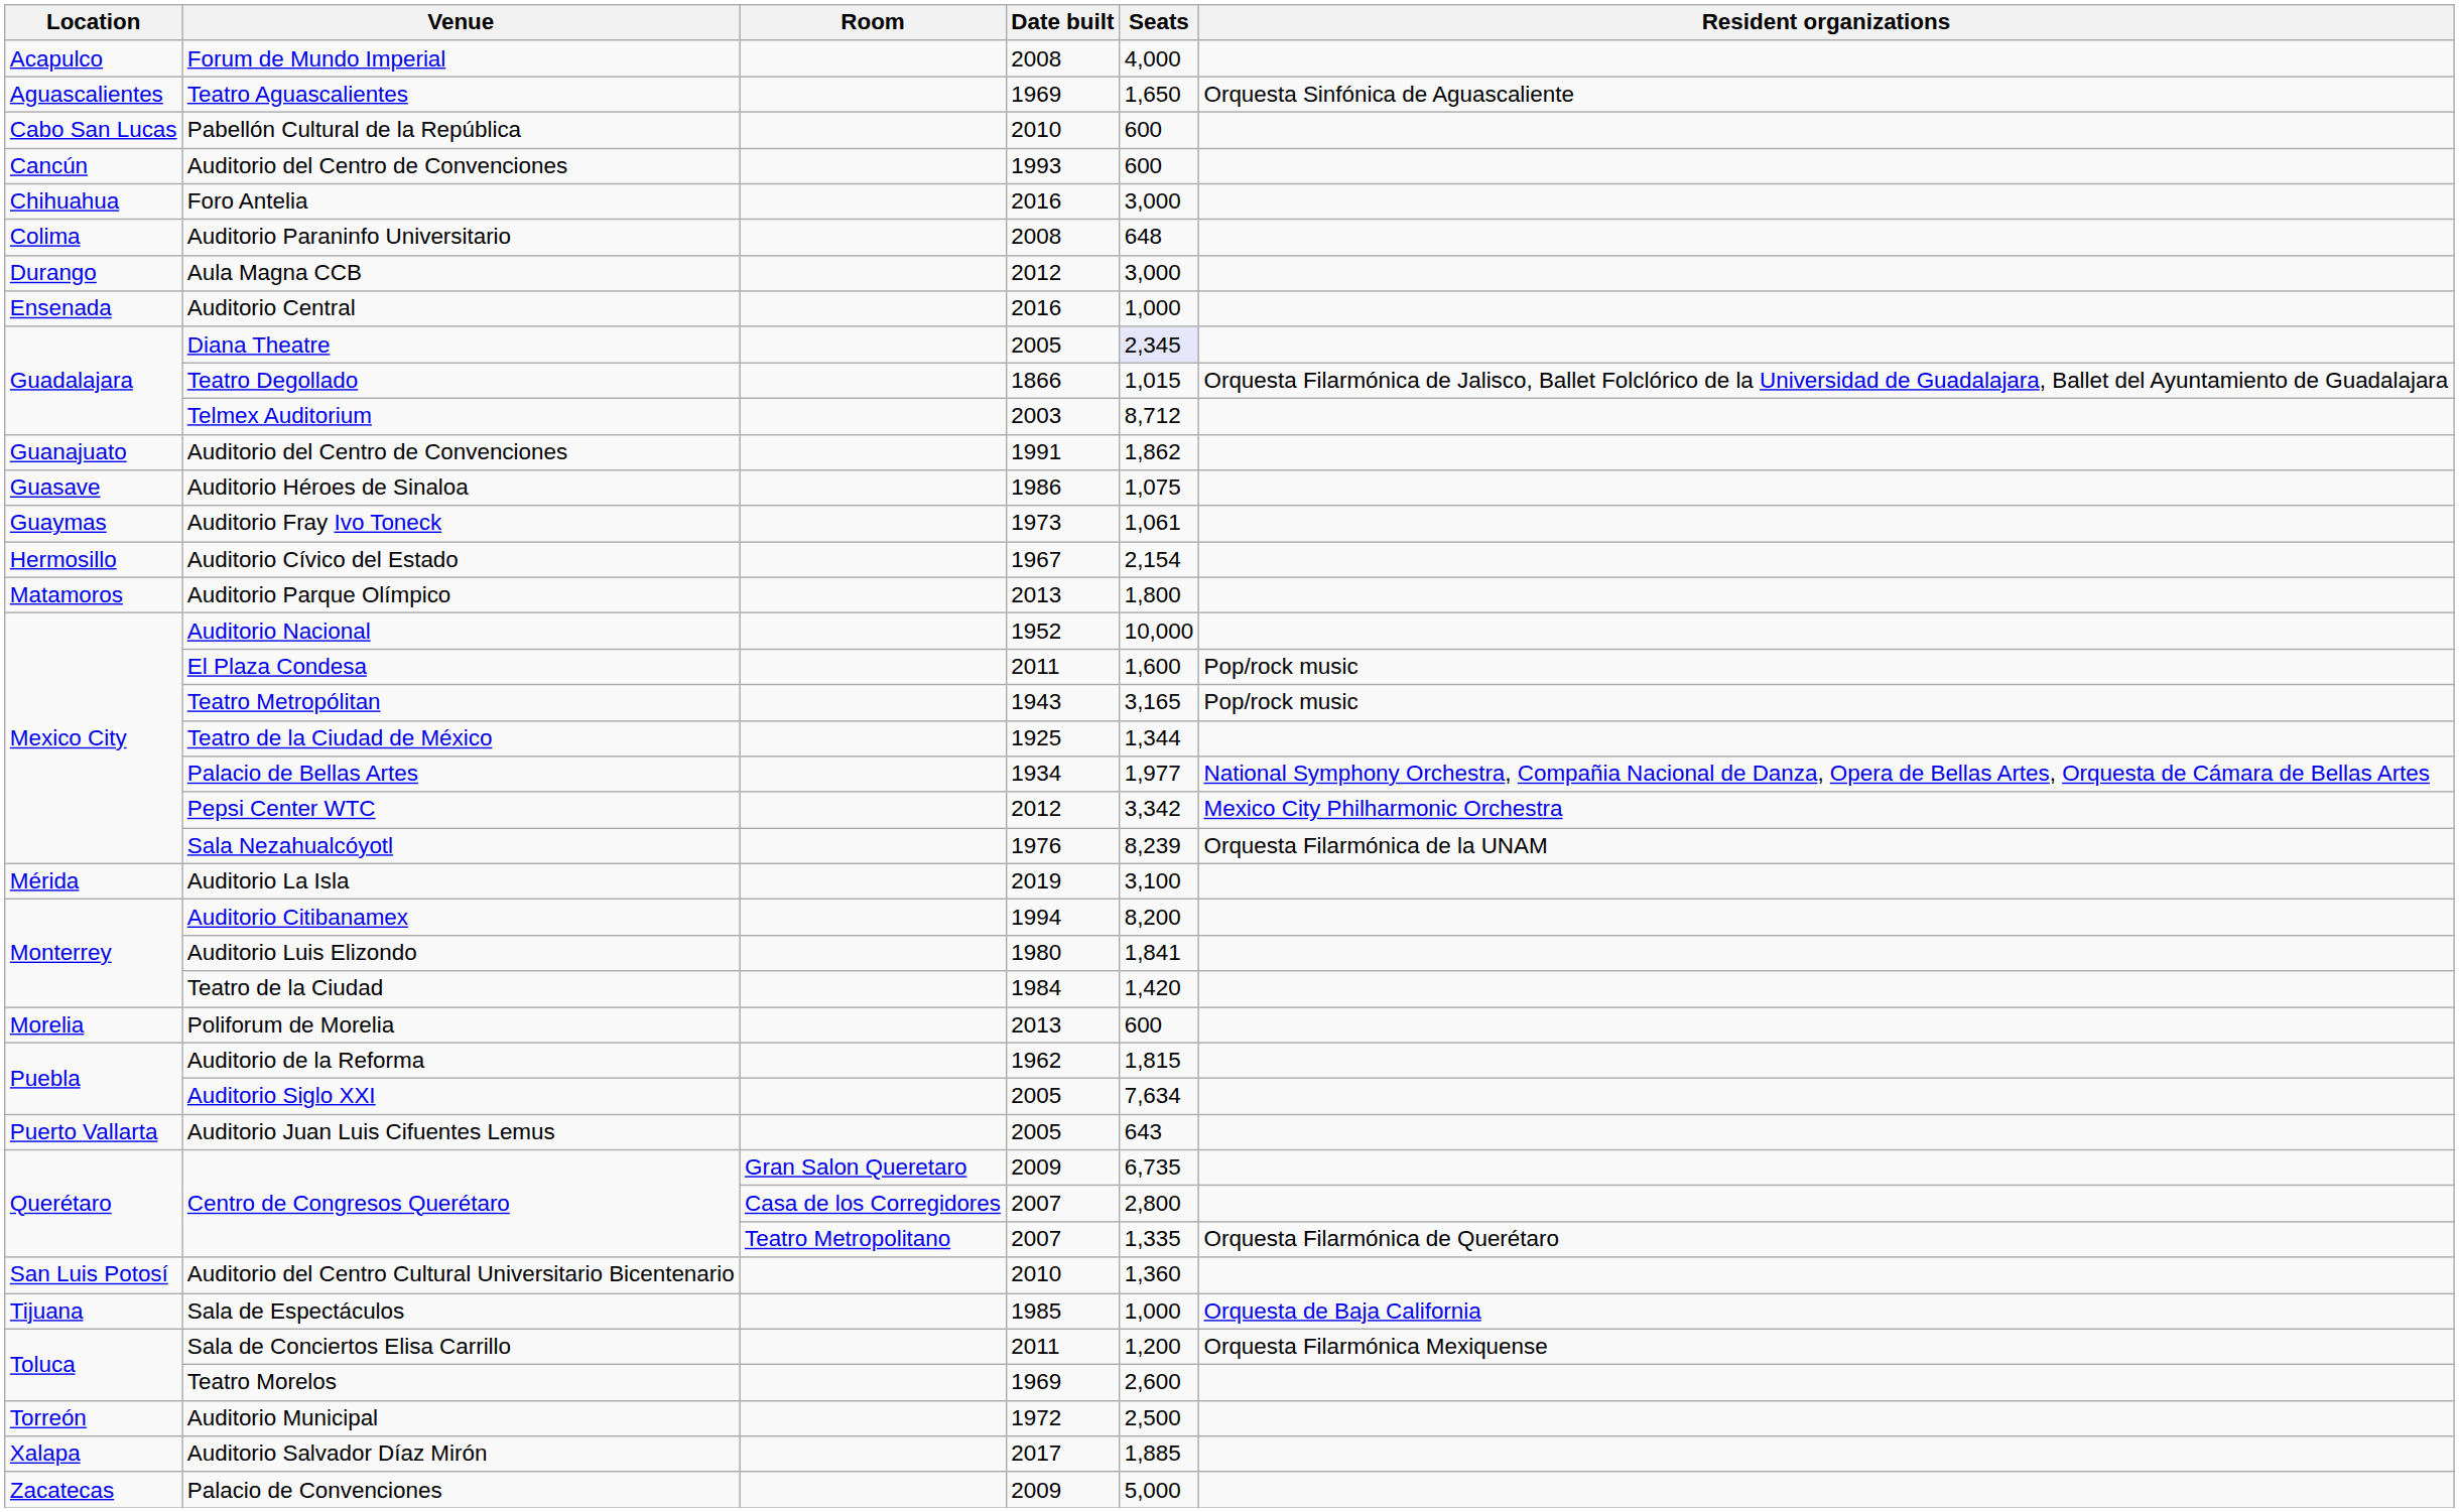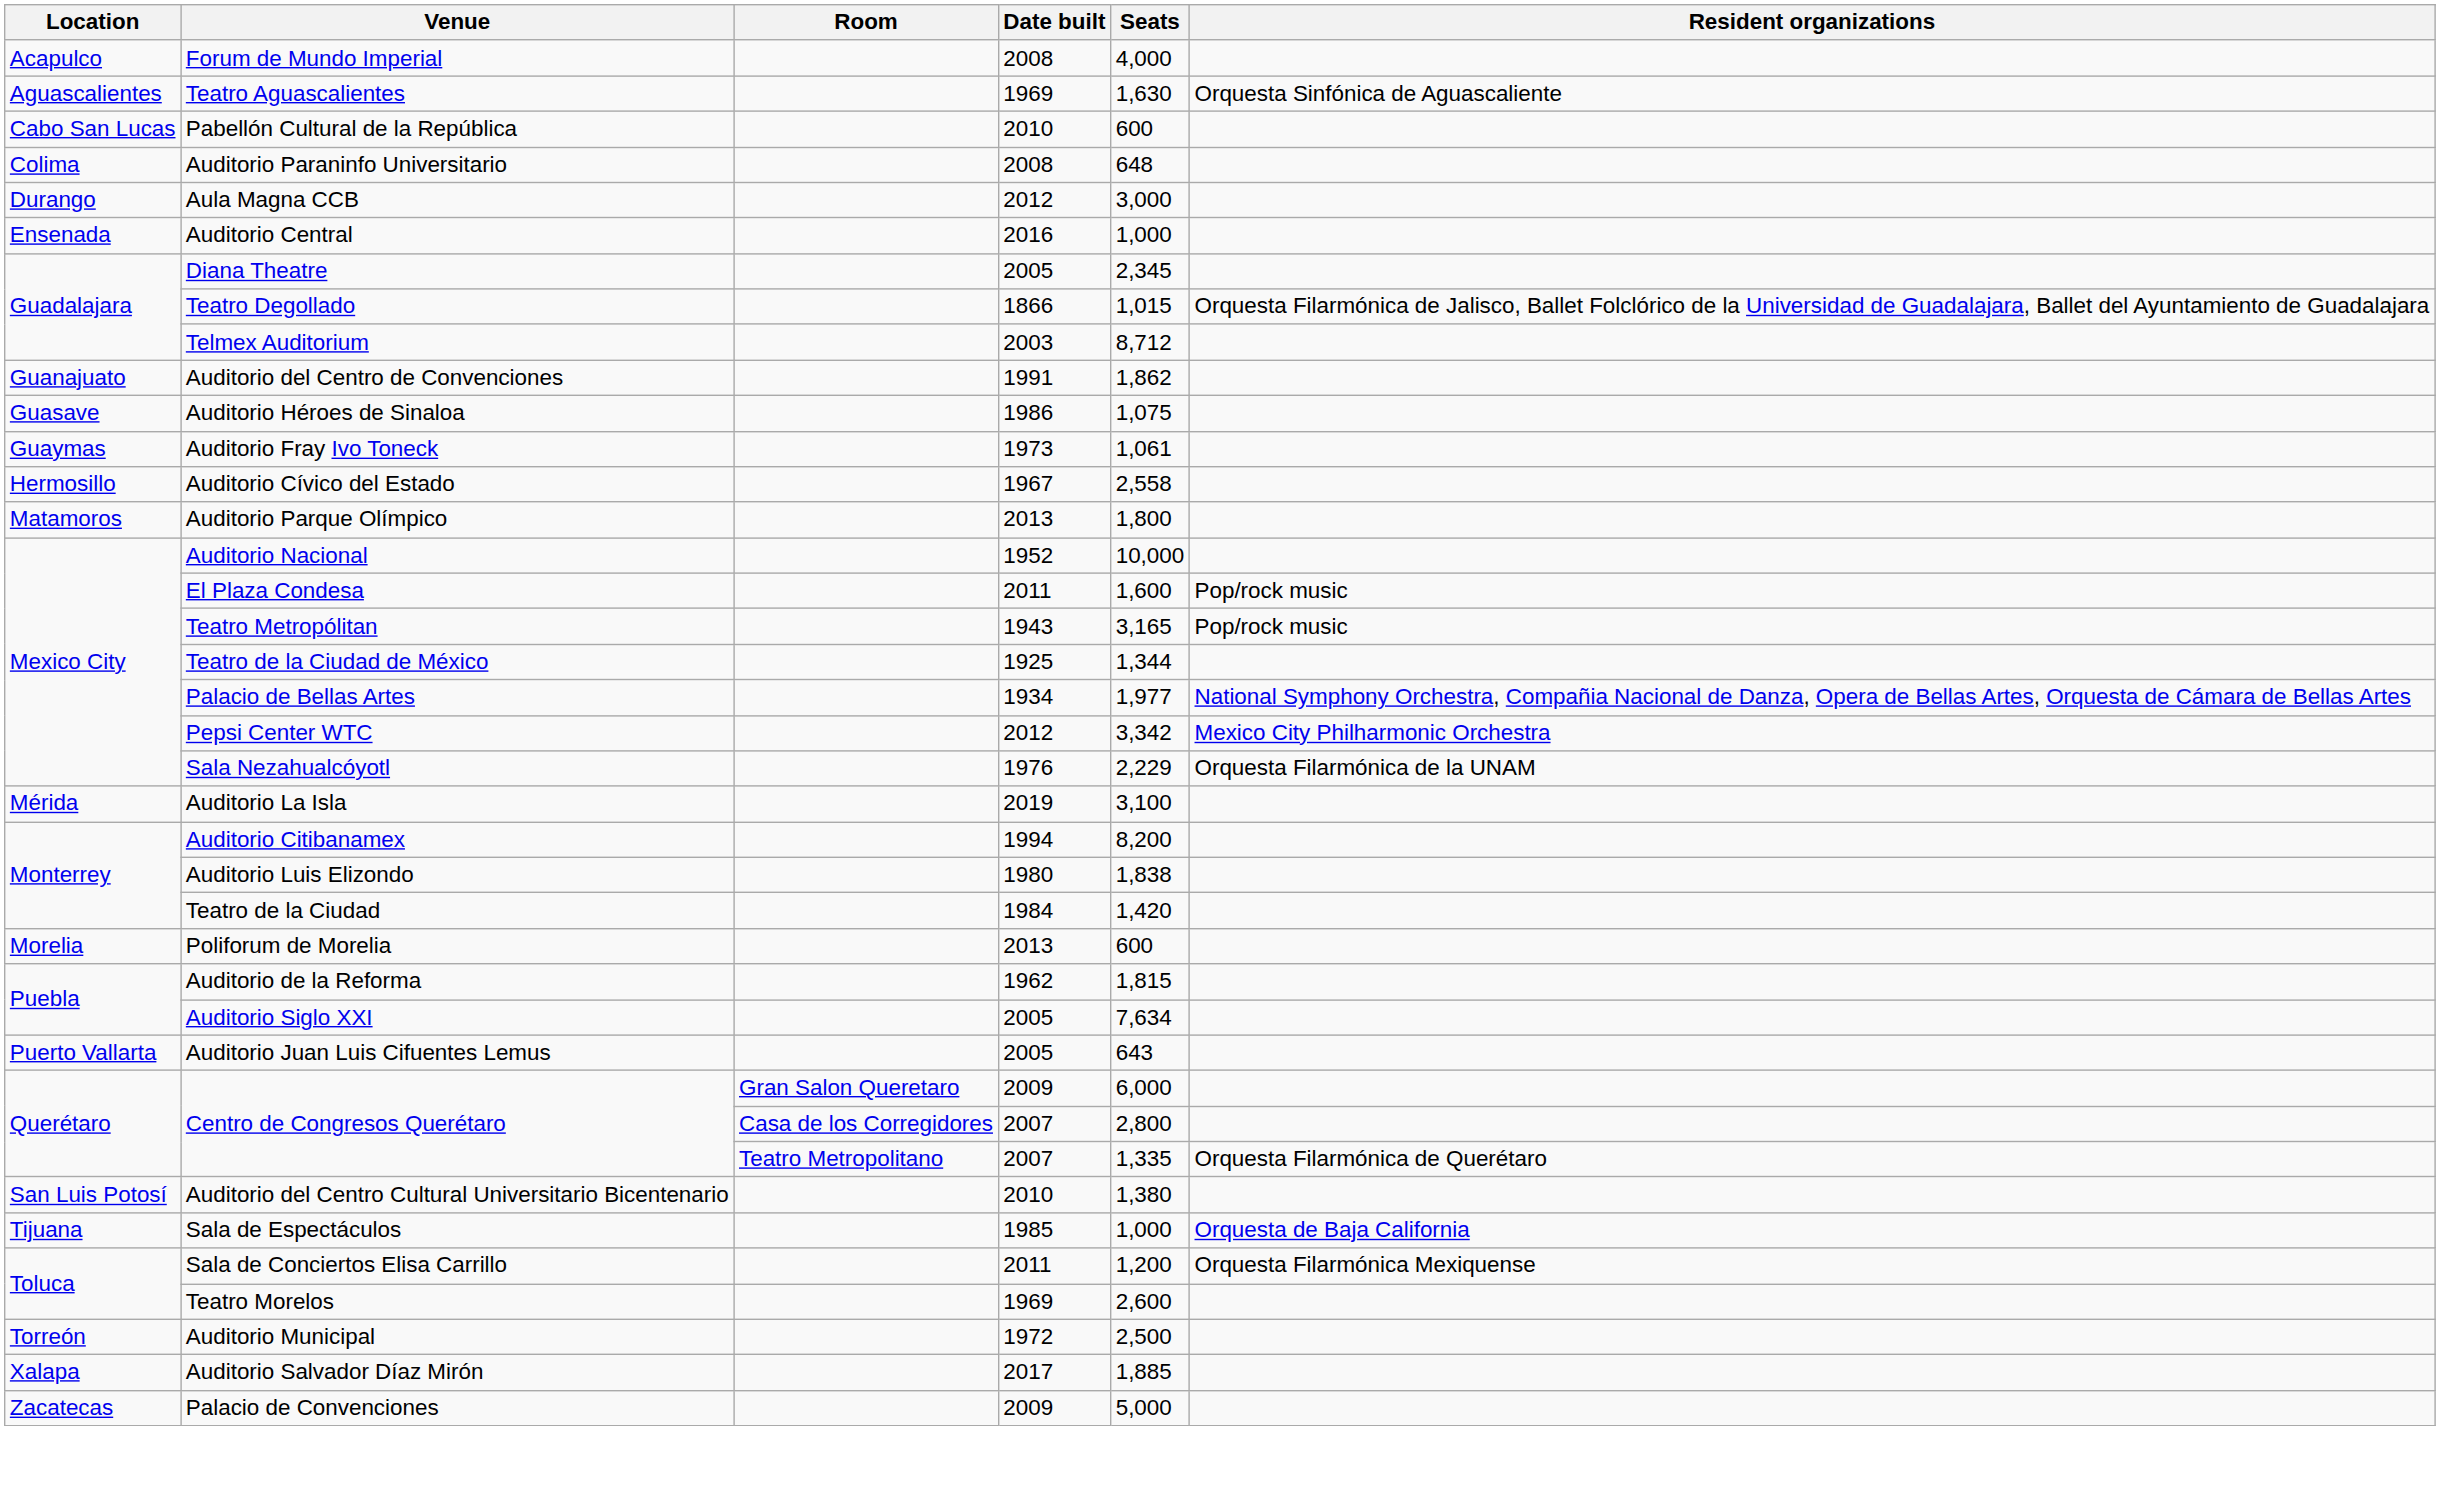 <table class="wikitable sortable">
 <tr>
 <th>Location</th>
 <th>Venue</th>
 <th>Room</th>
 <th>Date built</th>
 <th>Seats</th>
 <th>Resident organizations</th>
 </tr>
 <tr>
 <td><a href='#'>Acapulco</a></td>
 <td><a href='#'>Forum de Mundo Imperial</a></td>
 <td></td>
 <td>2008</td>
 <td>4,000</td>
 <td></td>
 </tr>
 <tr>
 <td><a href='#'>Aguascalientes</a></td>
 <td><a href='#'>Teatro Aguascalientes</a></td>
 <td></td>
 <td>1969</td>
-<td>1,650</td>
+<td>1,630</td>
 <td>Orquesta Sinfónica de Aguascaliente</td>
 </tr>
 <tr>
 <td><a href='#'>Cabo San Lucas</a></td>
 <td>Pabellón Cultural de la República</td>
 <td></td>
 <td>2010</td>
 <td>600</td>
-<td></td>
-</tr>
-<tr>
-<td><a href='#'>Cancún</a></td>
-<td>Auditorio del Centro de Convenciones</td>
-<td></td>
-<td>1993</td>
-<td>600</td>
-<td></td>
-</tr>
-<tr>
-<td><a href='#'>Chihuahua</a></td>
-<td>Foro Antelia</td>
-<td></td>
-<td>2016</td>
-<td>3,000</td>
 <td></td>
 </tr>
 <tr>
 <td><a href='#'>Colima</a></td>
 <td>Auditorio Paraninfo Universitario</td>
 <td></td>
 <td>2008</td>
 <td>648</td>
 <td></td>
 </tr>
 <tr>
 <td><a href='#'>Durango</a></td>
 <td>Aula Magna CCB</td>
 <td></td>
 <td>2012</td>
 <td>3,000</td>
 <td></td>
 </tr>
 <tr>
 <td><a href='#'>Ensenada</a></td>
 <td>Auditorio Central</td>
 <td></td>
 <td>2016</td>
 <td>1,000</td>
 <td></td>
 </tr>
 <tr>
 <td rowspan=3><a href='#'>Guadalajara</a></td>
 <td><a href='#'>Diana Theatre</a></td>
 <td></td>
 <td>2005</td>
-<td style="background: lavender;">2,345</td>
+<td>2,345</td>
 <td></td>
 </tr>
 <tr>
 <td><a href='#'>Teatro Degollado</a></td>
 <td></td>
 <td>1866</td>
 <td>1,015</td>
 <td>Orquesta Filarmónica de Jalisco, Ballet Folclórico de la <a href='#'>Universidad de Guadalajara</a>, Ballet del Ayuntamiento de Guadalajara</td>
 </tr>
 <tr>
 <td><a href='#'>Telmex Auditorium</a></td>
 <td> </td>
 <td>2003</td>
 <td>8,712</td>
 <td></td>
 </tr>
 <tr>
 <td><a href='#'>Guanajuato</a></td>
 <td>Auditorio del Centro de Convenciones</td>
 <td></td>
 <td>1991</td>
 <td>1,862</td>
 <td></td>
 </tr>
 <tr>
 <td><a href='#'>Guasave</a></td>
 <td>Auditorio Héroes de Sinaloa</td>
 <td></td>
 <td>1986</td>
 <td>1,075</td>
 <td></td>
 </tr>
 <tr>
 <td><a href='#'>Guaymas</a></td>
 <td>Auditorio Fray <a href='#'>Ivo Toneck</a></td>
 <td></td>
 <td>1973</td>
 <td>1,061</td>
 <td></td>
 </tr>
 <tr>
 <td><a href='#'>Hermosillo</a></td>
 <td>Auditorio Cívico del Estado</td>
 <td></td>
 <td>1967</td>
-<td>2,154</td>
+<td>2,558</td>
 <td></td>
 </tr>
 <tr>
 <td><a href='#'>Matamoros</a></td>
 <td>Auditorio Parque Olímpico</td>
 <td></td>
 <td>2013</td>
 <td>1,800</td>
 <td></td>
 </tr>
 <tr>
 <td rowspan=7><a href='#'>Mexico City</a></td>
 <td><a href='#'>Auditorio Nacional</a></td>
 <td></td>
 <td>1952</td>
 <td>10,000</td>
 <td></td>
 </tr>
 <tr>
 <td><a href='#'>El Plaza Condesa</a></td>
 <td></td>
 <td>2011</td>
 <td>1,600</td>
 <td>Pop/rock music</td>
 </tr>
 <tr>
 <td><a href='#'>Teatro Metropólitan</a></td>
 <td></td>
 <td>1943</td>
 <td>3,165</td>
 <td>Pop/rock music</td>
 </tr>
 <tr>
 <td><a href='#'>Teatro de la Ciudad de México</a></td>
 <td></td>
 <td>1925</td>
 <td>1,344</td>
 <td></td>
 </tr>
 <tr>
 <td><a href='#'>Palacio de Bellas Artes</a></td>
 <td></td>
 <td>1934</td>
 <td>1,977</td>
 <td><a href='#'>National Symphony Orchestra</a>, <a href='#'>Compañia Nacional de Danza</a>, <a href='#'>Opera de Bellas Artes</a>, <a href='#'>Orquesta de Cámara de Bellas Artes</a></td>
 </tr>
 <tr>
 <td><a href='#'>Pepsi Center WTC</a></td>
 <td></td>
 <td>2012</td>
 <td>3,342</td>
 <td><a href='#'>Mexico City Philharmonic Orchestra</a></td>
 </tr>
 <tr>
 <td><a href='#'>Sala Nezahualcóyotl</a></td>
 <td></td>
 <td>1976</td>
-<td>8,239</td>
+<td>2,229</td>
 <td>Orquesta Filarmónica de la UNAM</td>
 </tr>
 <tr>
 <td><a href='#'>Mérida</a></td>
 <td>Auditorio La Isla</td>
 <td></td>
 <td>2019</td>
 <td>3,100</td>
 <td></td>
 </tr>
 <tr>
 <td rowspan=3><a href='#'>Monterrey</a></td>
 <td><a href='#'>Auditorio Citibanamex</a></td>
 <td></td>
 <td>1994</td>
 <td>8,200</td>
 <td></td>
 </tr>
 <tr>
 <td>Auditorio Luis Elizondo</td>
 <td></td>
 <td>1980</td>
-<td>1,841</td>
+<td>1,838</td>
 <td></td>
 </tr>
 <tr>
 <td>Teatro de la Ciudad</td>
 <td></td>
 <td>1984</td>
 <td>1,420</td>
 <td></td>
 </tr>
 <tr>
 <td><a href='#'>Morelia</a></td>
 <td>Poliforum de Morelia</td>
 <td></td>
 <td>2013</td>
 <td>600</td>
 <td></td>
 </tr>
 <tr>
 <td rowspan=2><a href='#'>Puebla</a></td>
 <td>Auditorio de la Reforma</td>
 <td></td>
 <td>1962</td>
 <td>1,815</td>
 <td></td>
 </tr>
 <tr>
 <td><a href='#'>Auditorio Siglo XXI</a></td>
 <td></td>
 <td>2005</td>
 <td>7,634</td>
 <td></td>
 </tr>
 <tr>
 <td><a href='#'>Puerto Vallarta</a></td>
 <td>Auditorio Juan Luis Cifuentes Lemus</td>
 <td></td>
 <td>2005</td>
 <td>643</td>
 <td></td>
 </tr>
 <tr>
 <td rowspan=3><a href='#'>Querétaro</a></td>
 <td rowspan= 3><a href='#'>Centro de Congresos Querétaro</a></td>
 <td><a href='#'>Gran Salon Queretaro</a></td>
 <td>2009</td>
-<td>6,735</td>
+<td>6,000</td>
 <td></td>
 </tr>
 <tr>
 <td><a href='#'>Casa de los Corregidores</a></td>
 <td>2007</td>
 <td>2,800</td>
 <td></td>
 </tr>
 <tr>
 <td><a href='#'>Teatro Metropolitano</a></td>
 <td>2007</td>
 <td>1,335</td>
 <td>Orquesta Filarmónica de Querétaro</td>
 </tr>
 <tr>
 <td><a href='#'>San Luis Potosí</a></td>
 <td>Auditorio del Centro Cultural Universitario Bicentenario</td>
 <td></td>
 <td>2010</td>
-<td>1,360</td>
+<td>1,380</td>
 <td></td>
 </tr>
 <tr>
 <td><a href='#'>Tijuana</a></td>
 <td>Sala de Espectáculos</td>
 <td></td>
 <td>1985</td>
 <td>1,000</td>
 <td><a href='#'>Orquesta de Baja California</a></td>
 </tr>
 <tr>
 <td rowspan=2><a href='#'>Toluca</a></td>
 <td>Sala de Conciertos Elisa Carrillo</td>
 <td></td>
 <td>2011</td>
 <td>1,200</td>
 <td>Orquesta Filarmónica Mexiquense</td>
 </tr>
 <tr>
 <td>Teatro Morelos</td>
 <td></td>
 <td>1969</td>
 <td>2,600</td>
 <td></td>
 </tr>
 <tr>
 <td><a href='#'>Torreón</a></td>
 <td>Auditorio Municipal</td>
 <td></td>
 <td>1972</td>
 <td>2,500</td>
 <td></td>
 </tr>
 <tr>
 <td><a href='#'>Xalapa</a></td>
 <td>Auditorio Salvador Díaz Mirón</td>
 <td></td>
 <td>2017</td>
 <td>1,885</td>
 <td></td>
 </tr>
 <tr>
 <td><a href='#'>Zacatecas</a></td>
 <td>Palacio de Convenciones</td>
 <td></td>
 <td>2009</td>
 <td>5,000</td>
 <td></td>
 </tr>
 </table>
